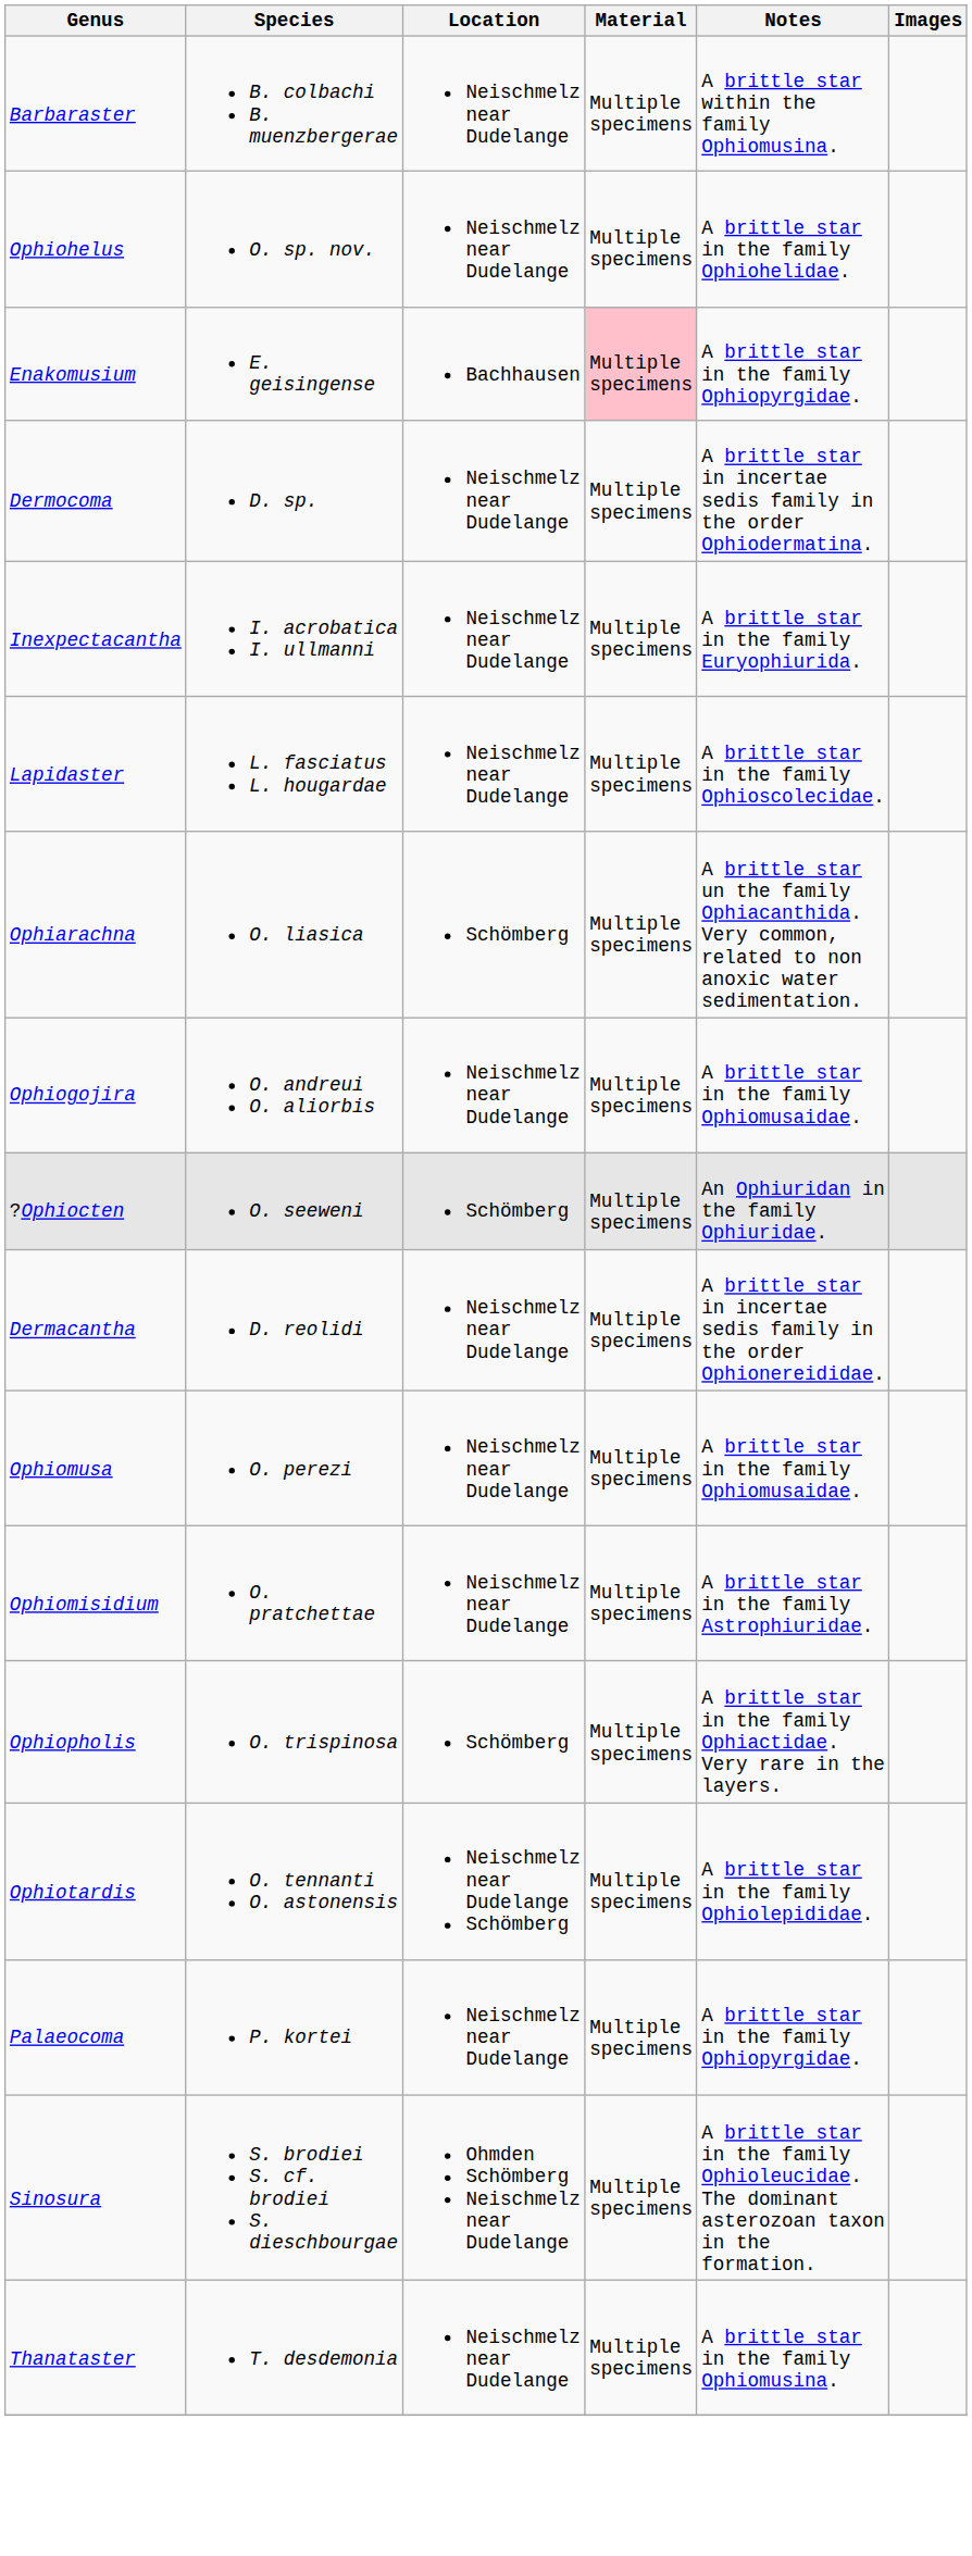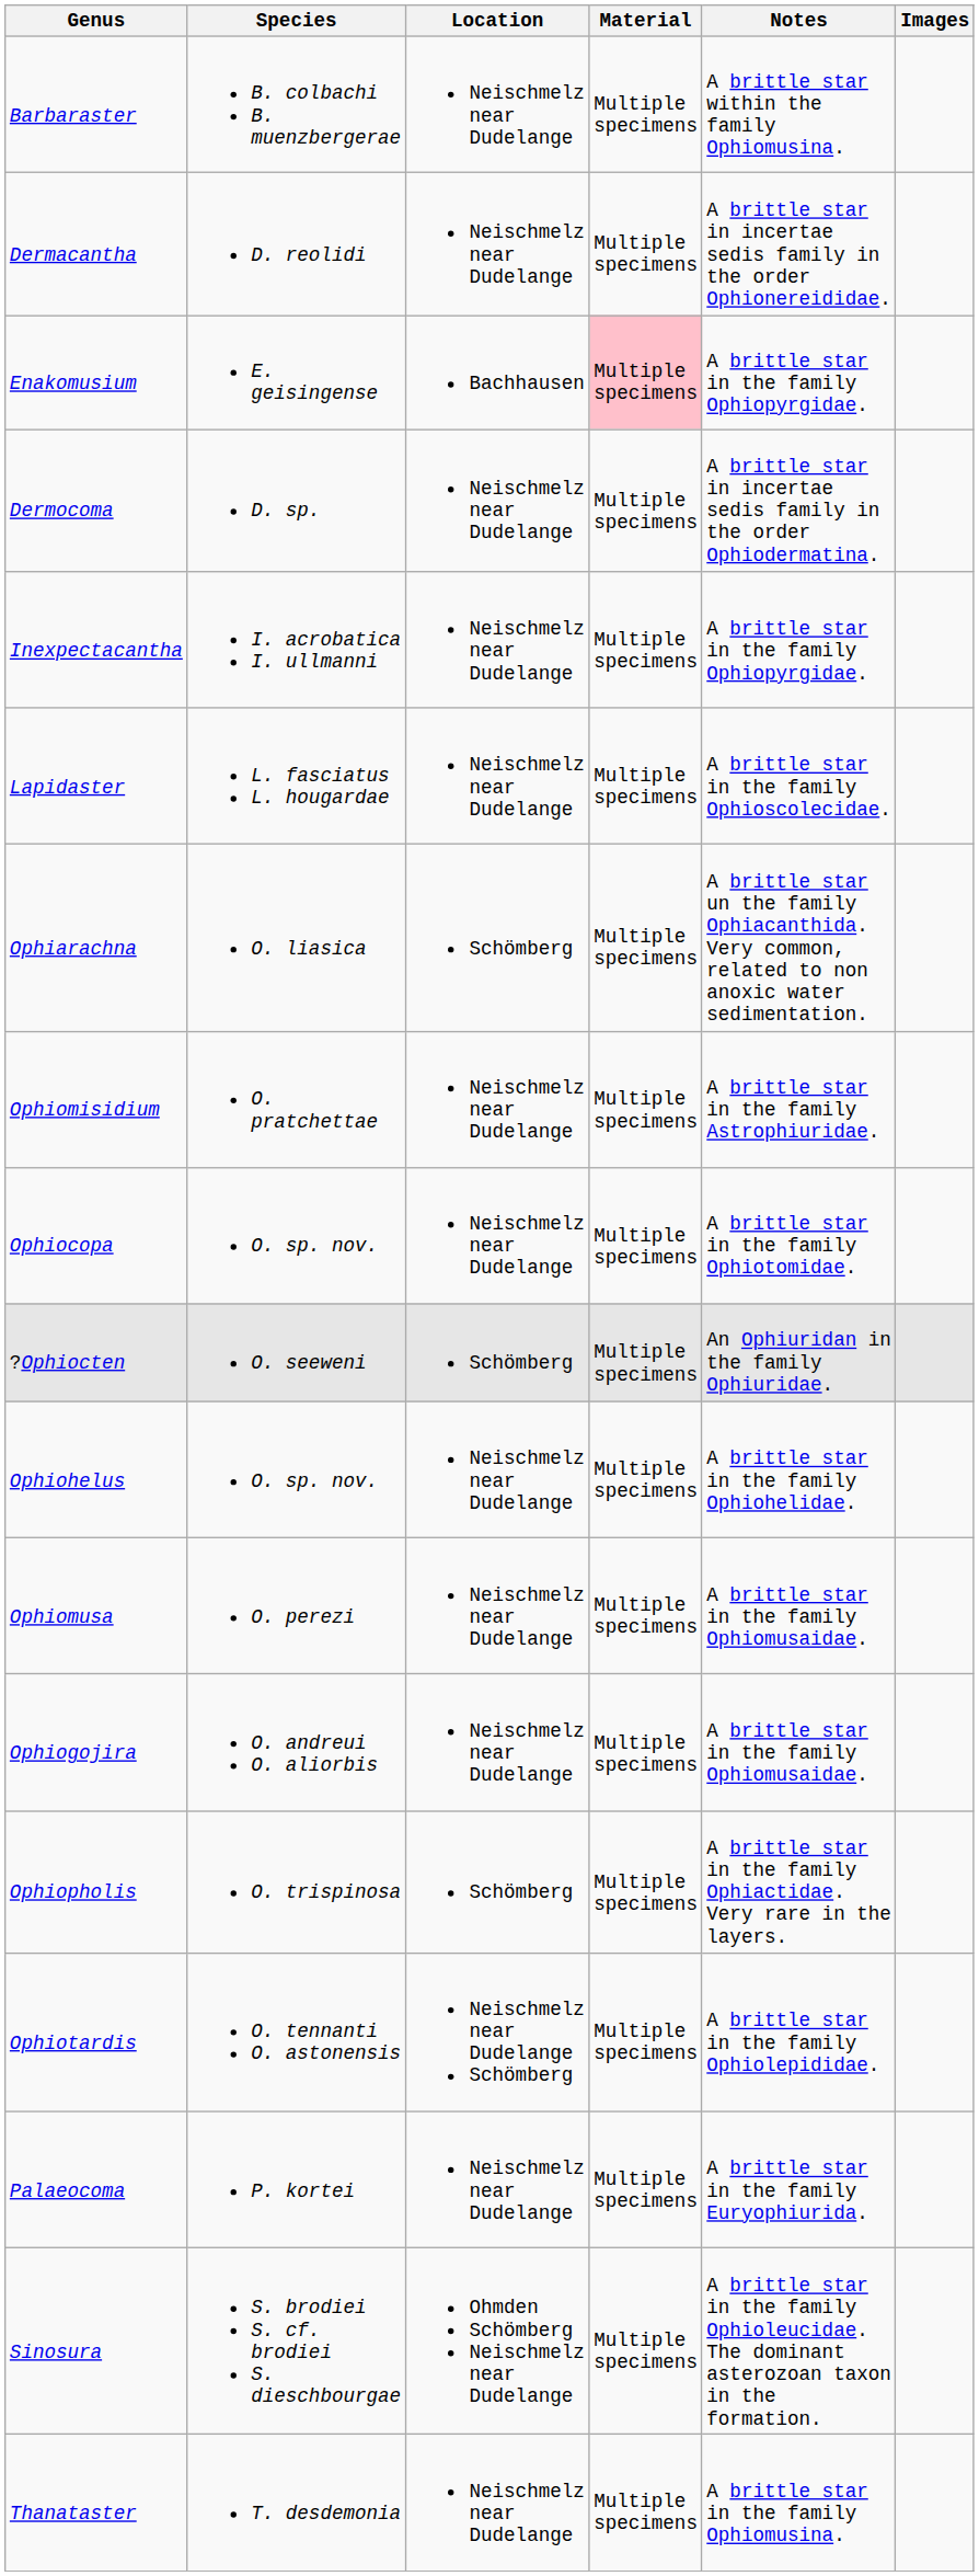 <table class = "wikitable">
 <tr>
 <th>Genus</th>
 <th>Species</th>
 <th>Location</th>
 <th>Material</th>
 <th>Notes</th>
 <th>Images</th>
 </tr>
 <tr>
 <td><br><em><a href='#'>Barbaraster</a></em></td>
 <td><br><ul><li><em>B. colbachi</em></li><li><em>B. muenzbergerae</em></li></ul></td>
 <td><br><ul><li>Neischmelz near Dudelange</li></ul></td>
 <td><br>Multiple specimens</td>
 <td><br>A <a href='#'>brittle star</a> within the family <a href='#'>Ophiomusina</a>.</td>
 <td></td>
 </tr>
 <tr>
-<td><br><em><a href='#'>Ophiohelus</a></em></td>
-<td><br><ul><li><em>O. sp. nov.</em></li></ul></td>
+<td><br><em><a href='#'>Dermacantha</a></em></td>
+<td><br><ul><li><em>D. reolidi</em></li></ul></td>
 <td><br><ul><li>Neischmelz near Dudelange</li></ul></td>
 <td><br>Multiple specimens</td>
-<td><br>A <a href='#'>brittle star</a> in the family <a href='#'>Ophiohelidae</a>.</td>
+<td><br>A <a href='#'>brittle star</a> in incertae sedis family in the order <a href='#'>Ophionereididae</a>.</td>
 <td></td>
 </tr>
 <tr>
 <td><br><em><a href='#'>Enakomusium</a></em></td>
 <td><br><ul><li><em>E. geisingense</em></li></ul></td>
 <td><br><ul><li>Bachhausen</li></ul></td>
 <td style="background: pink;"><br>Multiple specimens</td>
 <td><br>A <a href='#'>brittle star</a> in the family <a href='#'>Ophiopyrgidae</a>.</td>
 <td><br></td>
 </tr>
 <tr>
 <td><br><em><a href='#'>Dermocoma</a></em></td>
 <td><br><ul><li><em>D. sp.</em></li></ul></td>
 <td><br><ul><li>Neischmelz near Dudelange</li></ul></td>
 <td><br>Multiple specimens</td>
 <td><br>A <a href='#'>brittle star</a> in incertae sedis family in the order <a href='#'>Ophiodermatina</a>.</td>
 <td></td>
 </tr>
 <tr>
 <td><br><em><a href='#'>Inexpectacantha</a></em></td>
 <td><br><ul><li><em>I. acrobatica</em></li><li><em>I. ullmanni</em></li></ul></td>
 <td><br><ul><li>Neischmelz near Dudelange</li></ul></td>
 <td><br>Multiple specimens</td>
-<td><br>A <a href='#'>brittle star</a> in the family <a href='#'>Euryophiurida</a>.</td>
+<td><br>A <a href='#'>brittle star</a> in the family <a href='#'>Ophiopyrgidae</a>.</td>
 <td></td>
 </tr>
 <tr>
 <td><br><em><a href='#'>Lapidaster</a></em></td>
 <td><br><ul><li><em>L. fasciatus</em></li><li><em>L. hougardae</em></li></ul></td>
 <td><br><ul><li>Neischmelz near Dudelange</li></ul></td>
 <td><br>Multiple specimens</td>
 <td><br>A <a href='#'>brittle star</a> in the family <a href='#'>Ophioscolecidae</a>.</td>
 <td></td>
 </tr>
 <tr>
 <td><br><em><a href='#'>Ophiarachna</a></em></td>
 <td><br><ul><li><em>O. liasica</em></li></ul></td>
 <td><br><ul><li>Schömberg</li></ul></td>
 <td><br>Multiple specimens</td>
 <td><br>A <a href='#'>brittle star</a> un the family <a href='#'>Ophiacanthida</a>. Very common, related to non anoxic water sedimentation.</td>
 <td></td>
 </tr>
 <tr>
-<td><br><em><a href='#'>Ophiogojira</a></em></td>
-<td><br><ul><li><em>O. andreui</em></li><li><em>O. aliorbis</em></li></ul></td>
+<td><br><em><a href='#'>Ophiomisidium</a></em></td>
+<td><br><ul><li><em>O. pratchettae</em></li></ul></td>
 <td><br><ul><li>Neischmelz near Dudelange</li></ul></td>
 <td><br>Multiple specimens</td>
-<td><br>A <a href='#'>brittle star</a> in the family <a href='#'>Ophiomusaidae</a>.</td>
+<td><br>A <a href='#'>brittle star</a> in the family <a href='#'>Astrophiuridae</a>.</td>
+<td></td>
+</tr>
+<tr>
+<td><br><em><a href='#'>Ophiocopa</a></em></td>
+<td><br><ul><li><em>O. sp. nov.</em></li></ul></td>
+<td><br><ul><li>Neischmelz near Dudelange</li></ul></td>
+<td><br>Multiple specimens</td>
+<td><br>A <a href='#'>brittle star</a> in the family <a href='#'>Ophiotomidae</a>.</td>
 <td></td>
 </tr>
 <tr>
 <td style="background:#E6E6E6;"><br>?<em><a href='#'>Ophiocten</a></em></td>
 <td style="background:#E6E6E6;"><br><ul><li><em>O. seeweni</em></li></ul></td>
 <td style="background:#E6E6E6;"><br><ul><li>Schömberg</li></ul></td>
 <td style="background:#E6E6E6;"><br>Multiple specimens</td>
 <td style="background:#E6E6E6;"><br>An <a href='#'>Ophiuridan</a> in the family <a href='#'>Ophiuridae</a>.</td>
 <td style="background:#E6E6E6;"></td>
 </tr>
 <tr>
-<td><br><em><a href='#'>Dermacantha</a></em></td>
-<td><br><ul><li><em>D. reolidi</em></li></ul></td>
+<td><br><em><a href='#'>Ophiohelus</a></em></td>
+<td><br><ul><li><em>O. sp. nov.</em></li></ul></td>
 <td><br><ul><li>Neischmelz near Dudelange</li></ul></td>
 <td><br>Multiple specimens</td>
-<td><br>A <a href='#'>brittle star</a> in incertae sedis family in the order <a href='#'>Ophionereididae</a>.</td>
+<td><br>A <a href='#'>brittle star</a> in the family <a href='#'>Ophiohelidae</a>.</td>
 <td></td>
 </tr>
 <tr>
 <td><br><em><a href='#'>Ophiomusa</a></em></td>
 <td><br><ul><li><em>O. perezi</em></li></ul></td>
 <td><br><ul><li>Neischmelz near Dudelange</li></ul></td>
 <td><br>Multiple specimens</td>
 <td><br>A <a href='#'>brittle star</a> in the family <a href='#'>Ophiomusaidae</a>.</td>
 <td></td>
 </tr>
 <tr>
-<td><br><em><a href='#'>Ophiomisidium</a></em></td>
-<td><br><ul><li><em>O. pratchettae</em></li></ul></td>
+<td><br><em><a href='#'>Ophiogojira</a></em></td>
+<td><br><ul><li><em>O. andreui</em></li><li><em>O. aliorbis</em></li></ul></td>
 <td><br><ul><li>Neischmelz near Dudelange</li></ul></td>
 <td><br>Multiple specimens</td>
-<td><br>A <a href='#'>brittle star</a> in the family <a href='#'>Astrophiuridae</a>.</td>
+<td><br>A <a href='#'>brittle star</a> in the family <a href='#'>Ophiomusaidae</a>.</td>
 <td></td>
 </tr>
 <tr>
 <td><br><em><a href='#'>Ophiopholis</a></em></td>
 <td><br><ul><li><em>O. trispinosa</em></li></ul></td>
 <td><br><ul><li>Schömberg</li></ul></td>
 <td><br>Multiple specimens</td>
 <td><br>A <a href='#'>brittle star</a> in the family <a href='#'>Ophiactidae</a>. Very rare in the layers.</td>
 <td><br></td>
 </tr>
 <tr>
 <td><br><em><a href='#'>Ophiotardis</a></em></td>
 <td><br><ul><li><em>O. tennanti</em></li><li><em>O. astonensis</em></li></ul></td>
 <td><br><ul><li>Neischmelz near Dudelange</li><li>Schömberg</li></ul></td>
 <td><br>Multiple specimens</td>
 <td><br>A <a href='#'>brittle star</a> in the family <a href='#'>Ophiolepididae</a>.</td>
 <td></td>
 </tr>
 <tr>
 <td><br><em><a href='#'>Palaeocoma</a></em></td>
 <td><br><ul><li><em>P. kortei</em></li></ul></td>
 <td><br><ul><li>Neischmelz near Dudelange</li></ul></td>
 <td><br>Multiple specimens</td>
-<td><br>A <a href='#'>brittle star</a> in the family <a href='#'>Ophiopyrgidae</a>.</td>
+<td><br>A <a href='#'>brittle star</a> in the family <a href='#'>Euryophiurida</a>.</td>
 <td></td>
 </tr>
 <tr>
 <td><br><em><a href='#'>Sinosura</a></em></td>
 <td><br><ul><li><em>S. brodiei</em></li><li><em>S. cf. brodiei</em></li><li><em>S. dieschbourgae</em></li></ul></td>
 <td><br><ul><li>Ohmden</li><li>Schömberg</li><li>Neischmelz near Dudelange</li></ul></td>
 <td><br>Multiple specimens</td>
 <td><br>A <a href='#'>brittle star</a> in the family <a href='#'>Ophioleucidae</a>. The dominant asterozoan taxon in the formation.</td>
 <td><br></td>
 </tr>
 <tr>
 <td><br><em><a href='#'>Thanataster</a></em></td>
 <td><br><ul><li><em>T. desdemonia</em></li></ul></td>
 <td><br><ul><li>Neischmelz near Dudelange</li></ul></td>
 <td><br>Multiple specimens</td>
 <td><br>A <a href='#'>brittle star</a> in the family <a href='#'>Ophiomusina</a>.</td>
 <td></td>
 </tr>
 <tr>
 </tr>
 </table>
